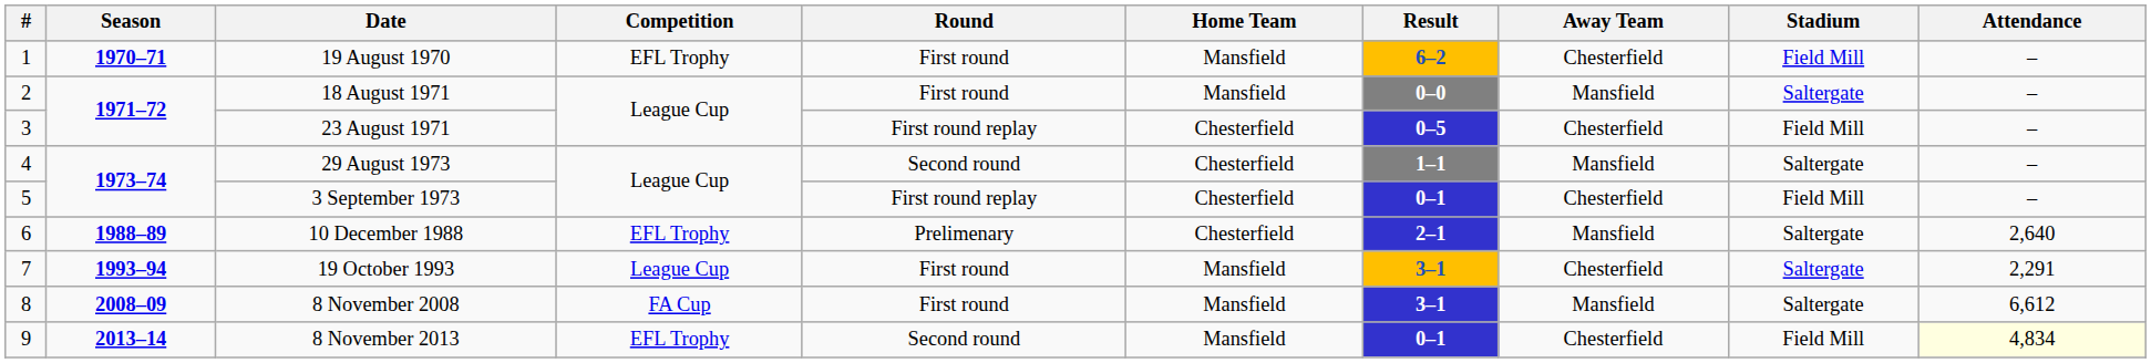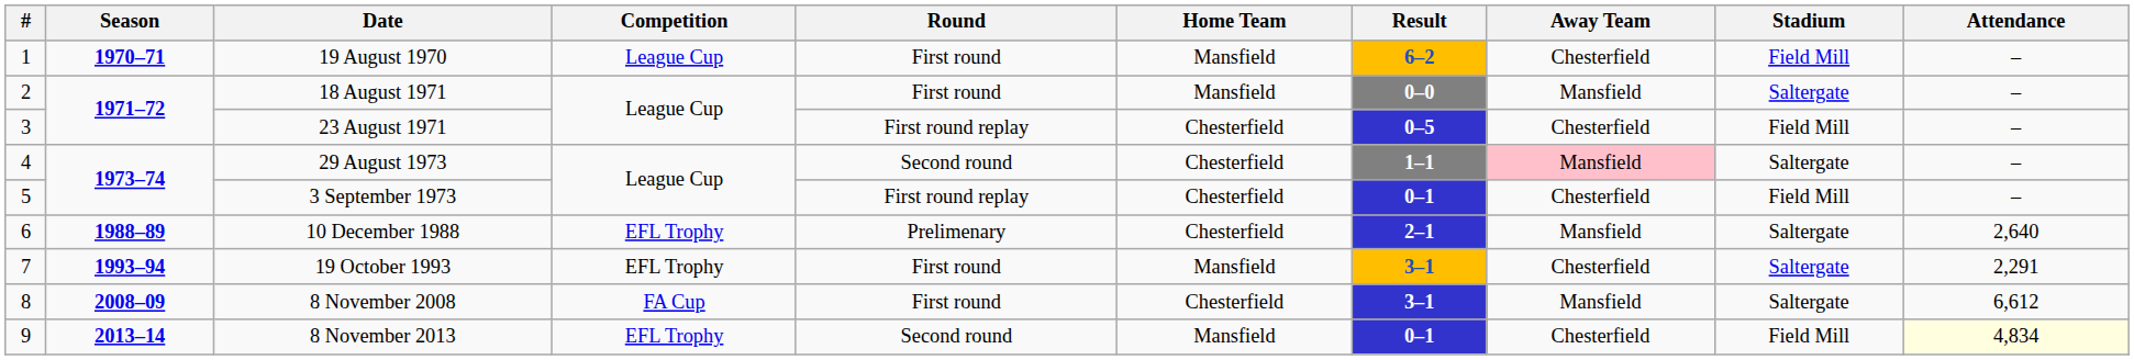 <table class="wikitable" style="text-align: center; width: 100%; font-size: 12px">
 <tr>
 <th><strong>#</strong></th>
 <th><strong>Season</strong></th>
 <th><strong>Date</strong></th>
 <th><strong>Competition</strong></th>
 <th><strong>Round</strong></th>
 <th><strong>Home Team</strong></th>
 <th><strong>Result</strong></th>
 <th><strong>Away Team</strong></th>
 <th><strong>Stadium</strong></th>
 <th><strong>Attendance</strong></th>
 </tr>
 <tr>
 <td>1</td>
 <td><strong><a href='#'>1970–71</a></strong></td>
 <td>19 August 1970</td>
-<td>EFL Trophy</td>
+<td><a href='#'>League Cup</a></td>
 <td>First round</td>
 <td>Mansfield</td>
 <td style="background:#ffbf00; color:#1c4ebd;"><strong>6–2</strong></td>
 <td>Chesterfield</td>
 <td><a href='#'>Field Mill</a></td>
 <td>–</td>
 </tr>
 <tr>
 <td>2</td>
 <td rowspan=2><strong><a href='#'>1971–72</a></strong></td>
 <td>18 August 1971</td>
 <td rowspan=2>League Cup</td>
 <td>First round</td>
 <td>Mansfield</td>
 <td style="background:#808080; color:white;"><strong>0–0</strong></td>
 <td>Mansfield</td>
 <td><a href='#'>Saltergate</a></td>
 <td>–</td>
 </tr>
 <tr>
 <td>3</td>
 <td>23 August 1971</td>
 <td>First round replay</td>
 <td>Chesterfield</td>
 <td style="background:#3232cd; color:white;"><strong>0–5</strong></td>
 <td>Chesterfield</td>
 <td>Field Mill</td>
 <td>–</td>
 </tr>
 <tr>
 <td>4</td>
 <td rowspan=2><strong><a href='#'>1973–74</a></strong></td>
 <td>29 August 1973</td>
 <td rowspan=2>League Cup</td>
 <td>Second round</td>
 <td>Chesterfield</td>
 <td style="background:#808080; color:white;"><strong>1–1</strong></td>
-<td>Mansfield</td>
+<td style="background: pink;">Mansfield</td>
 <td>Saltergate</td>
 <td>–</td>
 </tr>
 <tr>
 <td>5</td>
 <td>3 September 1973</td>
 <td>First round replay</td>
 <td>Chesterfield</td>
 <td style="background:#3232cd; color:white;"><strong>0–1</strong></td>
 <td>Chesterfield</td>
 <td>Field Mill</td>
 <td>–</td>
 </tr>
 <tr>
 <td>6</td>
 <td><strong><a href='#'>1988–89</a></strong></td>
 <td>10 December 1988</td>
 <td><a href='#'>EFL Trophy</a></td>
 <td>Prelimenary</td>
 <td>Chesterfield</td>
 <td style="background:#3232cd; color:white;"><strong>2–1</strong></td>
 <td>Mansfield</td>
 <td>Saltergate</td>
 <td>2,640</td>
 </tr>
 <tr>
 <td>7</td>
 <td><strong><a href='#'>1993–94</a></strong></td>
 <td>19 October 1993</td>
-<td><a href='#'>League Cup</a></td>
+<td>EFL Trophy</td>
 <td>First round</td>
 <td>Mansfield</td>
 <td style="background:#ffbf00; color:#1c4ebd;"><strong>3–1</strong></td>
 <td>Chesterfield</td>
 <td><a href='#'>Saltergate</a></td>
 <td>2,291</td>
 </tr>
 <tr>
 <td>8</td>
 <td><strong><a href='#'>2008–09</a></strong></td>
 <td>8 November 2008</td>
 <td><a href='#'>FA Cup</a></td>
 <td>First round</td>
-<td>Mansfield</td>
+<td>Chesterfield</td>
 <td style="background:#3232cd; color:white;"><strong>3–1</strong></td>
 <td>Mansfield</td>
 <td>Saltergate</td>
 <td>6,612</td>
 </tr>
 <tr>
 <td>9</td>
 <td><strong><a href='#'>2013–14</a></strong></td>
 <td>8 November 2013</td>
 <td><a href='#'>EFL Trophy</a></td>
 <td>Second round</td>
 <td>Mansfield</td>
 <td style="background:#3232cd; color:white;"><strong>0–1</strong></td>
 <td>Chesterfield</td>
 <td>Field Mill</td>
 <td style="background: lightyellow;">4,834</td>
 </tr>
 </table>
